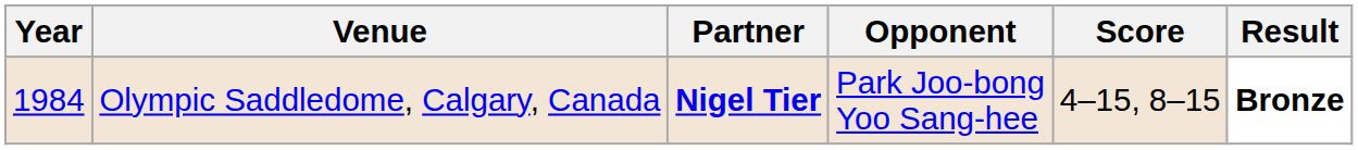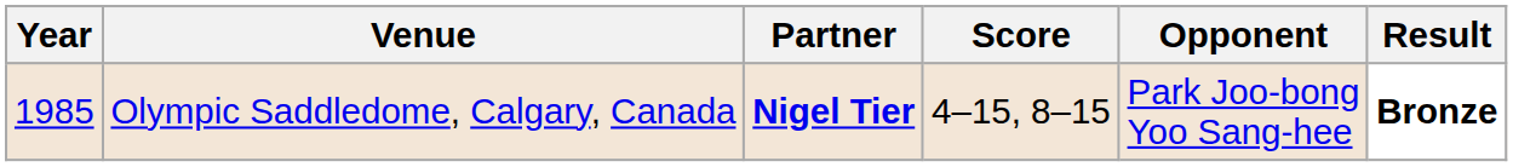 <table class="sortable wikitable" style="font-size: 90%;">
 <tr>
 <th>Year</th>
 <th>Venue</th>
 <th>Partner</th>
+<th>Score</th>
 <th>Opponent</th>
-<th>Score</th>
 <th>Result</th>
 </tr>
 <tr style="background:#F3E6D7">
-<td align="center"><a href='#'>1984</a></td>
+<td align="center"><a href='#'>1985</a></td>
 <td align="left"><a href='#'>Olympic Saddledome</a>, <a href='#'>Calgary</a>, <a href='#'>Canada</a></td>
 <td align="left"><strong> <a href='#'>Nigel Tier</a></strong></td>
+<td align="left">4–15, 8–15</td>
 <td align="left"> <a href='#'>Park Joo-bong</a><br> <a href='#'>Yoo Sang-hee</a></td>
-<td align="left">4–15, 8–15</td>
 <td style="text-align:left; background: white"> <strong>Bronze</strong></td>
 </tr>
 </table>
